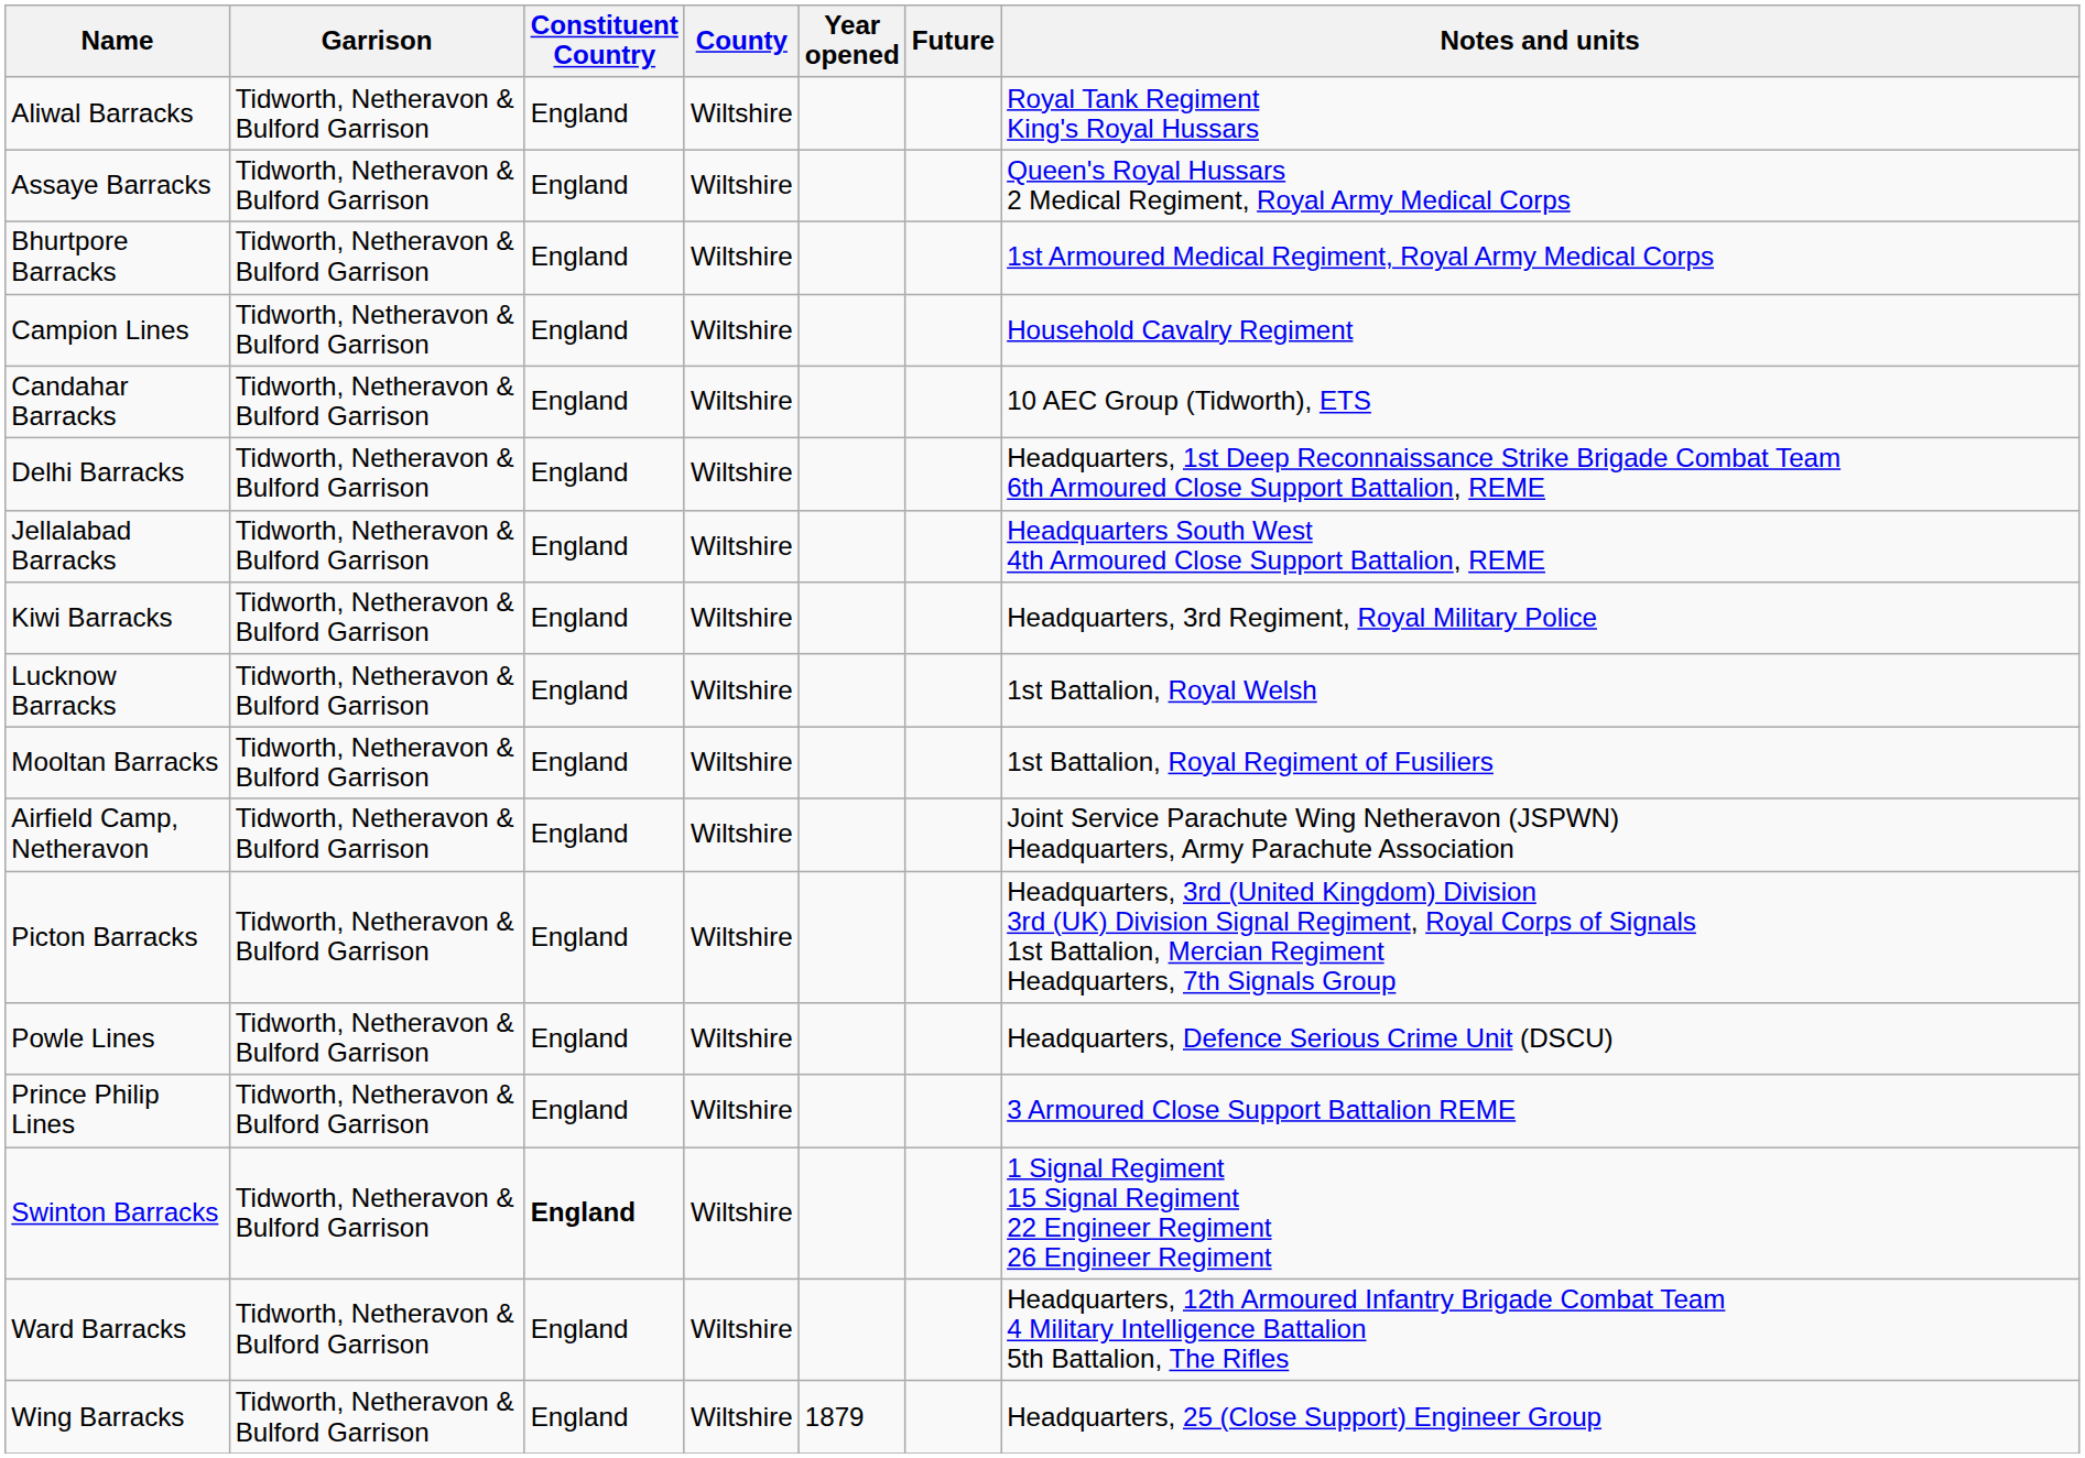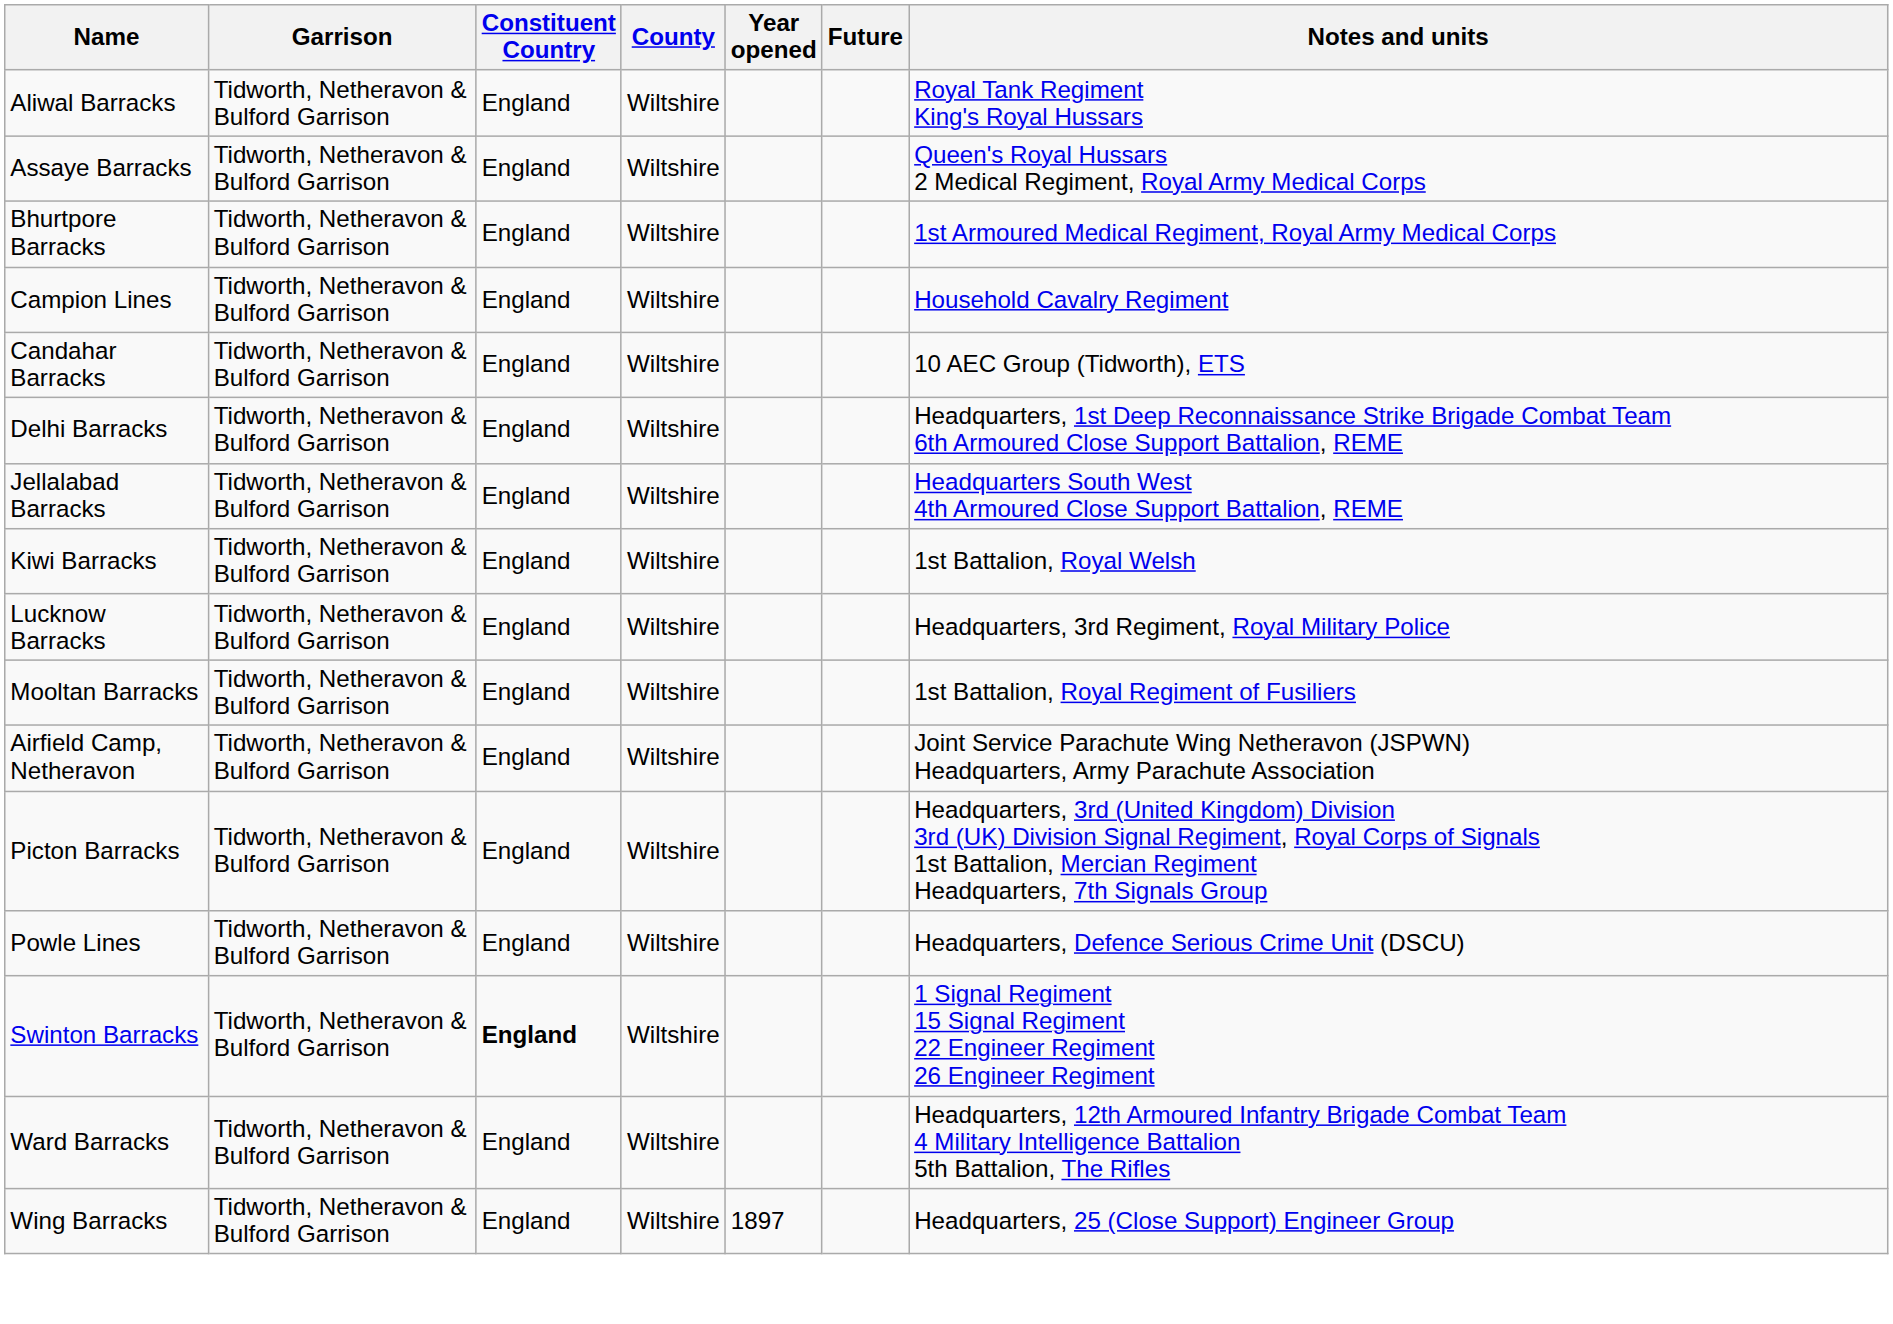 <table class="wikitable sortable" border="1">
 <tr>
 <th style="width=14%">Name</th>
 <th style="width=10%">Garrison</th>
 <th style="width=10%"><a href='#'>Constituent<br>Country</a></th>
 <th style="width=10%"><a href='#'>County</a></th>
 <th style="width=4%">Year<br>opened</th>
 <th>Future</th>
 <th style="class=unsortable" width="52%">Notes and units</th>
 </tr>
 <tr>
 <td>Aliwal Barracks</td>
 <td>Tidworth, Netheravon & Bulford Garrison</td>
 <td>England</td>
 <td>Wiltshire</td>
 <td></td>
 <td></td>
 <td><a href='#'>Royal Tank Regiment</a><br><a href='#'>King's Royal Hussars</a></td>
 </tr>
 <tr>
 <td>Assaye Barracks</td>
 <td>Tidworth, Netheravon & Bulford Garrison</td>
 <td>England</td>
 <td>Wiltshire</td>
 <td></td>
 <td></td>
 <td><a href='#'>Queen's Royal Hussars</a><br>2 Medical Regiment, <a href='#'>Royal Army Medical Corps</a></td>
 </tr>
 <tr>
 <td>Bhurtpore Barracks</td>
 <td>Tidworth, Netheravon & Bulford Garrison</td>
 <td>England</td>
 <td>Wiltshire</td>
 <td></td>
 <td></td>
 <td><a href='#'>1st Armoured Medical Regiment, Royal Army Medical Corps</a></td>
 </tr>
 <tr>
 <td>Campion Lines</td>
 <td>Tidworth, Netheravon & Bulford Garrison</td>
 <td>England</td>
 <td>Wiltshire</td>
 <td></td>
 <td></td>
 <td><a href='#'>Household Cavalry Regiment</a></td>
 </tr>
 <tr>
 <td>Candahar Barracks</td>
 <td>Tidworth, Netheravon & Bulford Garrison</td>
 <td>England</td>
 <td>Wiltshire</td>
 <td></td>
 <td></td>
 <td>10 AEC Group (Tidworth), <a href='#'>ETS</a></td>
 </tr>
 <tr>
 <td>Delhi Barracks</td>
 <td>Tidworth, Netheravon & Bulford Garrison</td>
 <td>England</td>
 <td>Wiltshire</td>
 <td></td>
 <td></td>
 <td>Headquarters, <a href='#'>1st Deep Reconnaissance Strike Brigade Combat Team</a><br><a href='#'>6th Armoured Close Support Battalion</a>, <a href='#'>REME</a></td>
 </tr>
 <tr>
 <td>Jellalabad Barracks</td>
 <td>Tidworth, Netheravon & Bulford Garrison</td>
 <td>England</td>
 <td>Wiltshire</td>
 <td></td>
 <td></td>
 <td><a href='#'>Headquarters South West</a><br><a href='#'>4th Armoured Close Support Battalion</a>, <a href='#'>REME</a></td>
 </tr>
 <tr>
 <td>Kiwi Barracks</td>
 <td>Tidworth, Netheravon & Bulford Garrison</td>
 <td>England</td>
 <td>Wiltshire</td>
 <td></td>
 <td></td>
-<td>Headquarters, 3rd Regiment, <a href='#'>Royal Military Police</a></td>
+<td>1st Battalion, <a href='#'>Royal Welsh</a></td>
 </tr>
 <tr>
 <td>Lucknow Barracks</td>
 <td>Tidworth, Netheravon & Bulford Garrison</td>
 <td>England</td>
 <td>Wiltshire</td>
 <td></td>
 <td></td>
-<td>1st Battalion, <a href='#'>Royal Welsh</a></td>
+<td>Headquarters, 3rd Regiment, <a href='#'>Royal Military Police</a></td>
 </tr>
 <tr>
 <td>Mooltan Barracks</td>
 <td>Tidworth, Netheravon & Bulford Garrison</td>
 <td>England</td>
 <td>Wiltshire</td>
 <td></td>
 <td></td>
 <td>1st Battalion, <a href='#'>Royal Regiment of Fusiliers</a></td>
 </tr>
 <tr>
 <td>Airfield Camp, Netheravon</td>
 <td>Tidworth, Netheravon & Bulford Garrison</td>
 <td>England</td>
 <td>Wiltshire</td>
 <td></td>
 <td></td>
 <td>Joint Service Parachute Wing Netheravon (JSPWN)<br>Headquarters, Army Parachute Association</td>
 </tr>
 <tr>
 <td>Picton Barracks</td>
 <td>Tidworth, Netheravon & Bulford Garrison</td>
 <td>England</td>
 <td>Wiltshire</td>
 <td></td>
 <td></td>
 <td>Headquarters, <a href='#'>3rd (United Kingdom) Division</a><br><a href='#'>3rd (UK) Division Signal Regiment</a>, <a href='#'>Royal Corps of Signals</a><br>1st Battalion, <a href='#'>Mercian Regiment</a><br>Headquarters, <a href='#'>7th Signals Group</a></td>
 </tr>
 <tr>
 <td>Powle Lines</td>
 <td>Tidworth, Netheravon & Bulford Garrison</td>
 <td>England</td>
 <td>Wiltshire</td>
 <td></td>
 <td></td>
 <td>Headquarters, <a href='#'>Defence Serious Crime Unit</a> (DSCU)</td>
 </tr>
 <tr>
-<td>Prince Philip Lines</td>
-<td>Tidworth, Netheravon & Bulford Garrison</td>
-<td>England</td>
-<td>Wiltshire</td>
-<td></td>
-<td></td>
-<td><a href='#'>3 Armoured Close Support Battalion REME</a></td>
-</tr>
-<tr>
 <td><a href='#'>Swinton Barracks</a></td>
 <td>Tidworth, Netheravon & Bulford Garrison</td>
 <td><strong>England</strong></td>
 <td>Wiltshire</td>
 <td></td>
 <td></td>
 <td><a href='#'>1 Signal Regiment</a><br><a href='#'>15 Signal Regiment</a><br><a href='#'>22 Engineer Regiment</a><br><a href='#'>26 Engineer Regiment</a></td>
 </tr>
 <tr>
 <td>Ward Barracks</td>
 <td>Tidworth, Netheravon & Bulford Garrison</td>
 <td>England</td>
 <td>Wiltshire</td>
 <td></td>
 <td></td>
 <td>Headquarters, <a href='#'>12th Armoured Infantry Brigade Combat Team</a><br><a href='#'>4 Military Intelligence Battalion</a><br>5th Battalion, <a href='#'>The Rifles</a></td>
 </tr>
 <tr>
 <td>Wing Barracks</td>
 <td>Tidworth, Netheravon & Bulford Garrison</td>
 <td>England</td>
 <td>Wiltshire</td>
-<td>1879</td>
+<td>1897</td>
 <td></td>
 <td>Headquarters, <a href='#'>25 (Close Support) Engineer Group</a></td>
 </tr>
 </table>
